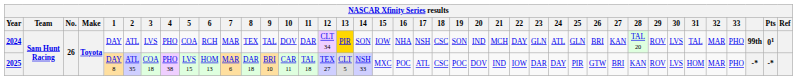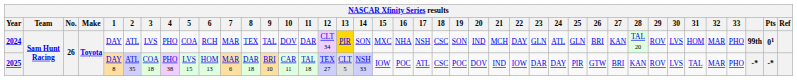 <table class="wikitable" style="text-align:center; font-size:75%">
 <tr>
 <th colspan=40><a href='#'>NASCAR Xfinity Series</a> results</th>
 </tr>
 <tr>
 <th>Year</th>
 <th>Team</th>
 <th>No.</th>
 <th>Make</th>
 <th>1</th>
 <th>2</th>
 <th>3</th>
 <th>4</th>
 <th>5</th>
 <th>6</th>
 <th>7</th>
 <th>8</th>
 <th>9</th>
 <th>10</th>
 <th>11</th>
 <th>12</th>
 <th>13</th>
 <th>14</th>
 <th>15</th>
 <th>16</th>
 <th>17</th>
 <th>18</th>
 <th>19</th>
 <th>20</th>
 <th>21</th>
 <th>22</th>
 <th>23</th>
 <th>24</th>
 <th>25</th>
 <th>26</th>
 <th>27</th>
 <th>28</th>
 <th>29</th>
 <th>30</th>
 <th>31</th>
 <th>32</th>
 <th>33</th>
 <th></th>
 <th>Pts</th>
 <th>Ref</th>
 </tr>
 <tr>
 <th><a href='#'>2024</a></th>
 <th rowspan=2><a href='#'>Sam Hunt Racing</a></th>
 <th rowspan=2>26</th>
 <th rowspan=2><a href='#'>Toyota</a></th>
 <td><a href='#'>DAY</a></td>
 <td><a href='#'>ATL</a></td>
 <td><a href='#'>LVS</a></td>
 <td><a href='#'>PHO</a></td>
 <td><a href='#'>COA</a></td>
 <td><a href='#'>RCH</a></td>
 <td><a href='#'>MAR</a></td>
 <td><a href='#'>TEX</a></td>
 <td><a href='#'>TAL</a></td>
 <td><a href='#'>DOV</a></td>
 <td><a href='#'>DAR</a></td>
 <td style="background:#EFCFFF;"><a href='#'>CLT</a><br><small>34</small></td>
 <td style="background: gold;"><a href='#'>PIR</a></td>
 <td><a href='#'>SON</a></td>
-<td><a href='#'>IOW</a></td>
+<td><a href='#'>MXC</a></td>
 <td><a href='#'>NHA</a></td>
 <td><a href='#'>NSH</a></td>
 <td><a href='#'>CSC</a></td>
 <td><a href='#'>SON</a></td>
 <td><a href='#'>IND</a></td>
 <td><a href='#'>MCH</a></td>
 <td><a href='#'>DAY</a></td>
 <td><a href='#'>GLN</a></td>
 <td><a href='#'>ATL</a></td>
 <td><a href='#'>GLN</a></td>
 <td><a href='#'>BRI</a></td>
 <td><a href='#'>KAN</a></td>
 <td style="background:#DFFFDF;"><a href='#'>TAL</a><br><small>20</small></td>
 <td><a href='#'>ROV</a></td>
 <td><a href='#'>LVS</a></td>
-<td><a href='#'>TAL</a></td>
+<td><a href='#'>HOM</a></td>
 <td><a href='#'>MAR</a></td>
 <td><a href='#'>PHO</a></td>
 <th>99th</th>
 <th>0<sup>1</sup></th>
 <th></th>
 </tr>
 <tr>
 <th><a href='#'>2025</a></th>
 <td style="background:#FFDF9F;"><a href='#'>DAY</a><br><small>8</small></td>
 <td style="background:#CFCFFF;"><a href='#'>ATL</a><br><small>35</small></td>
 <td style="background:#DFFFDF;"><a href='#'>COA</a><br><small>18</small></td>
 <td style="background:#EFCFFF;"><a href='#'>PHO</a><br><small>38</small></td>
 <td style="background:#DFFFDF;"><a href='#'>LVS</a><br><small>15</small></td>
 <td style="background:#DFFFDF;"><a href='#'>HOM</a><br><small>13</small></td>
 <td style="background:#FFDF9F;"><a href='#'>MAR</a><br><small>6</small></td>
 <td style="background:#DFFFDF;"><a href='#'>DAR</a><br><small>18</small></td>
 <td style="background:#FFDF9F;"><a href='#'>BRI</a><br><small>10</small></td>
 <td style="background:#DFFFDF;"><a href='#'>CAR</a><br><small>11</small></td>
 <td style="background:#DFFFDF;"><a href='#'>TAL</a><br><small>18</small></td>
 <td style="background:#CFCFFF;"><a href='#'>TEX</a><br><small>27</small></td>
 <td style="background:#DFDFDF;"><a href='#'>CLT</a><br><small>5</small></td>
 <td style="background:#CFCFFF;"><a href='#'>NSH</a><br><small>33</small></td>
-<td><a href='#'>MXC</a></td>
+<td><a href='#'>IOW</a></td>
 <td><a href='#'>POC</a></td>
 <td><a href='#'>ATL</a></td>
 <td><a href='#'>CSC</a></td>
 <td><a href='#'>POC</a></td>
 <td><a href='#'>DOV</a></td>
 <td><a href='#'>IND</a></td>
 <td><a href='#'>IOW</a></td>
 <td><a href='#'>DAR</a></td>
 <td><a href='#'>DAY</a></td>
 <td><a href='#'>PIR</a></td>
 <td><a href='#'>GTW</a></td>
 <td><a href='#'>BRI</a></td>
 <td><a href='#'>KAN</a></td>
 <td><a href='#'>ROV</a></td>
 <td><a href='#'>LVS</a></td>
-<td><a href='#'>HOM</a></td>
+<td><a href='#'>TAL</a></td>
 <td><a href='#'>MAR</a></td>
 <td><a href='#'>PHO</a></td>
 <th>-*</th>
 <th>-*</th>
 <th></th>
 </tr>
 </table>
